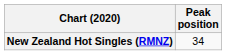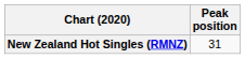 <table class="wikitable sortable plainrowheaders" style="text-align:center">
 <tr>
 <th scope="col">Chart (2020)</th>
 <th scope="col">Peak<br>position</th>
 </tr>
 <tr>
 <th scope="row">New Zealand Hot Singles (<a href='#'>RMNZ</a>)</th>
-<td>34</td>
+<td>31</td>
 </tr>
 </table>
